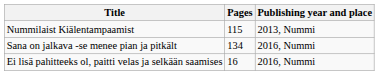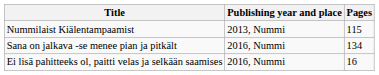 <table class="wikitable">
 <tr>
 <th>Title</th>
+<th>Publishing year and place</th>
 <th>Pages</th>
-<th>Publishing year and place</th>
 </tr>
 <tr>
 <td>Nummilaist Kiälentampaamist</td>
+<td>2013, Nummi</td>
 <td>115</td>
-<td>2013, Nummi</td>
 </tr>
 <tr>
 <td>Sana on jalkava -se menee pian ja pitkält</td>
+<td>2016, Nummi</td>
 <td>134</td>
-<td>2016, Nummi</td>
 </tr>
 <tr>
 <td>Ei lisä pahitteeks ol, paitti velas ja selkään saamises</td>
+<td>2016, Nummi</td>
 <td>16</td>
-<td>2016, Nummi</td>
 </tr>
 </table>
